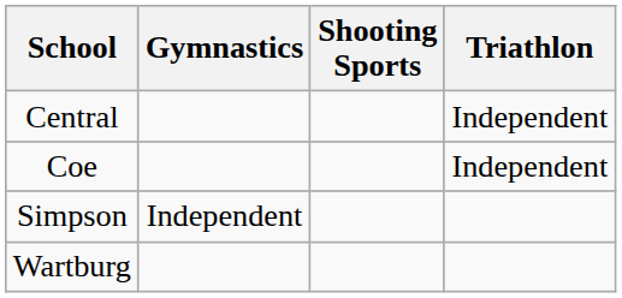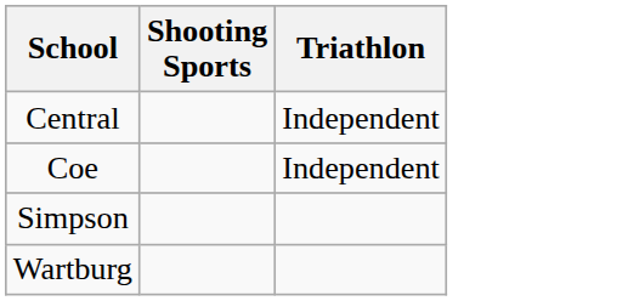 <table class="wikitable" style="text-align:center">
 <tr>
 <th>School</th>
-<th>Gymnastics</th>
 <th>Shooting<br>Sports</th>
 <th>Triathlon</th>
 </tr>
 <tr>
 <td>Central</td>
 <td></td>
-<td></td>
 <td>Independent</td>
 </tr>
 <tr>
 <td>Coe</td>
 <td></td>
-<td></td>
 <td>Independent</td>
 </tr>
 <tr>
 <td>Simpson</td>
-<td>Independent</td>
 <td></td>
 <td></td>
 </tr>
 <tr>
 <td>Wartburg</td>
 <td></td>
 <td></td>
-<td></td>
 </tr>
 </table>
